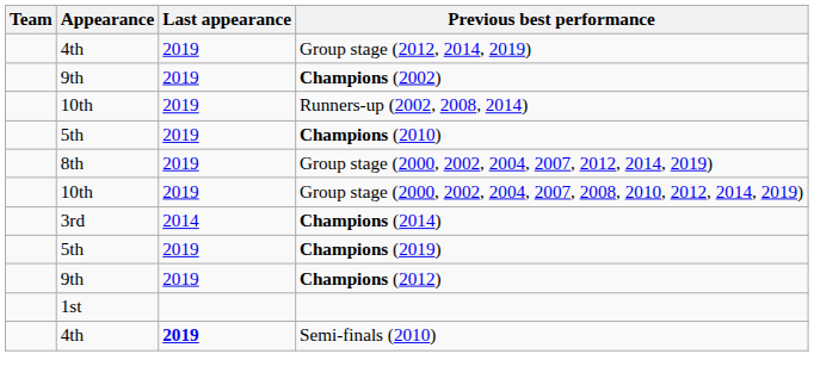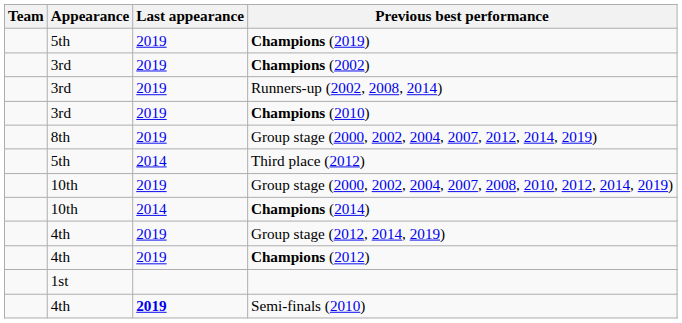 <table class="wikitable sortable">
 <tr>
 <th>Team</th>
 <th data-sort-type="number">Appearance</th>
 <th data-sort-type="number">Last appearance</th>
 <th>Previous best performance</th>
 </tr>
 <tr>
 <td></td>
-<td>4th</td>
+<td>5th</td>
 <td><a href='#'>2019</a></td>
-<td>Group stage (<a href='#'>2012</a>, <a href='#'>2014</a>, <a href='#'>2019</a>)</td>
+<td><strong>Champions</strong> (<a href='#'>2019</a>)</td>
 </tr>
 <tr>
 <td></td>
-<td>9th</td>
+<td>3rd</td>
 <td><a href='#'>2019</a></td>
 <td><strong>Champions</strong> (<a href='#'>2002</a>)</td>
 </tr>
 <tr>
 <td></td>
-<td>10th</td>
+<td>3rd</td>
 <td><a href='#'>2019</a></td>
 <td>Runners-up (<a href='#'>2002</a>, <a href='#'>2008</a>, <a href='#'>2014</a>)</td>
 </tr>
 <tr>
 <td></td>
-<td>5th</td>
+<td>3rd</td>
 <td><a href='#'>2019</a></td>
 <td><strong>Champions</strong> (<a href='#'>2010</a>)</td>
 </tr>
 <tr>
 <td></td>
 <td>8th</td>
 <td><a href='#'>2019</a></td>
 <td>Group stage (<a href='#'>2000</a>, <a href='#'>2002</a>, <a href='#'>2004</a>, <a href='#'>2007</a>, <a href='#'>2012</a>, <a href='#'>2014</a>, <a href='#'>2019</a>)</td>
 </tr>
 <tr>
 <td></td>
+<td>5th</td>
+<td><a href='#'>2014</a></td>
+<td>Third place (<a href='#'>2012</a>)</td>
+</tr>
+<tr>
+<td></td>
 <td>10th</td>
 <td><a href='#'>2019</a></td>
 <td>Group stage (<a href='#'>2000</a>, <a href='#'>2002</a>, <a href='#'>2004</a>, <a href='#'>2007</a>, <a href='#'>2008</a>, <a href='#'>2010</a>, <a href='#'>2012</a>, <a href='#'>2014</a>, <a href='#'>2019</a>)</td>
 </tr>
 <tr>
 <td></td>
-<td>3rd</td>
+<td>10th</td>
 <td><a href='#'>2014</a></td>
 <td><strong>Champions</strong> (<a href='#'>2014</a>)</td>
 </tr>
 <tr>
 <td></td>
-<td>5th</td>
+<td>4th</td>
 <td><a href='#'>2019</a></td>
-<td><strong>Champions</strong> (<a href='#'>2019</a>)</td>
+<td>Group stage (<a href='#'>2012</a>, <a href='#'>2014</a>, <a href='#'>2019</a>)</td>
 </tr>
 <tr>
 <td></td>
-<td>9th</td>
+<td>4th</td>
 <td><a href='#'>2019</a></td>
 <td><strong>Champions</strong> (<a href='#'>2012</a>)</td>
 </tr>
 <tr>
 <td></td>
 <td>1st</td>
 <td></td>
 <td></td>
 </tr>
 <tr>
 <td></td>
 <td>4th</td>
 <td><strong><a href='#'>2019</a></strong></td>
 <td>Semi-finals (<a href='#'>2010</a>)</td>
 </tr>
 </table>
